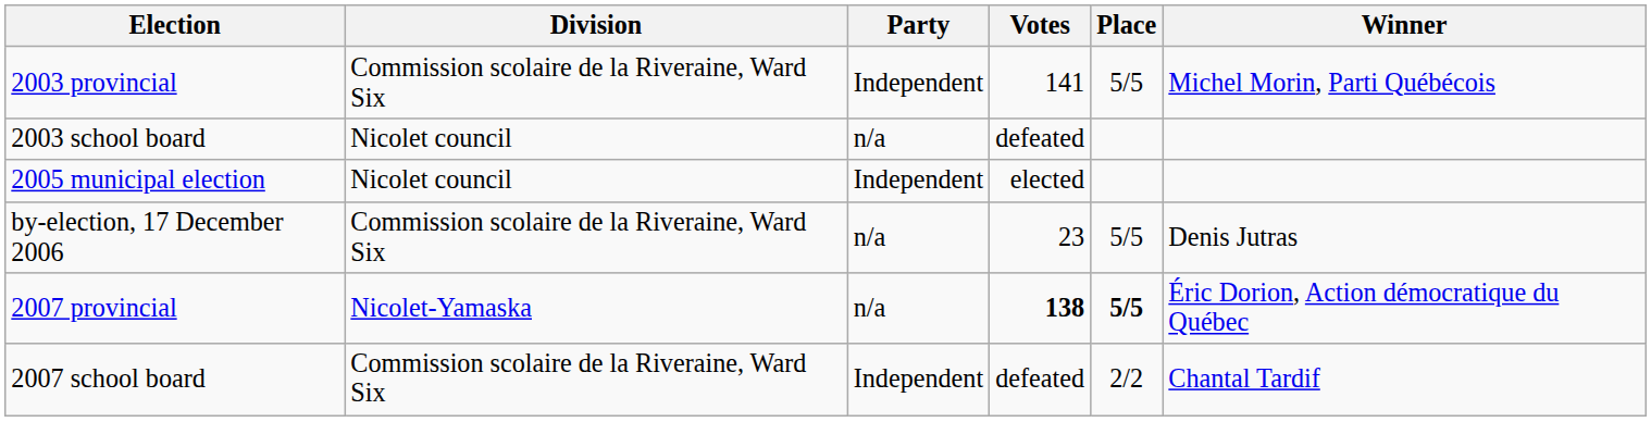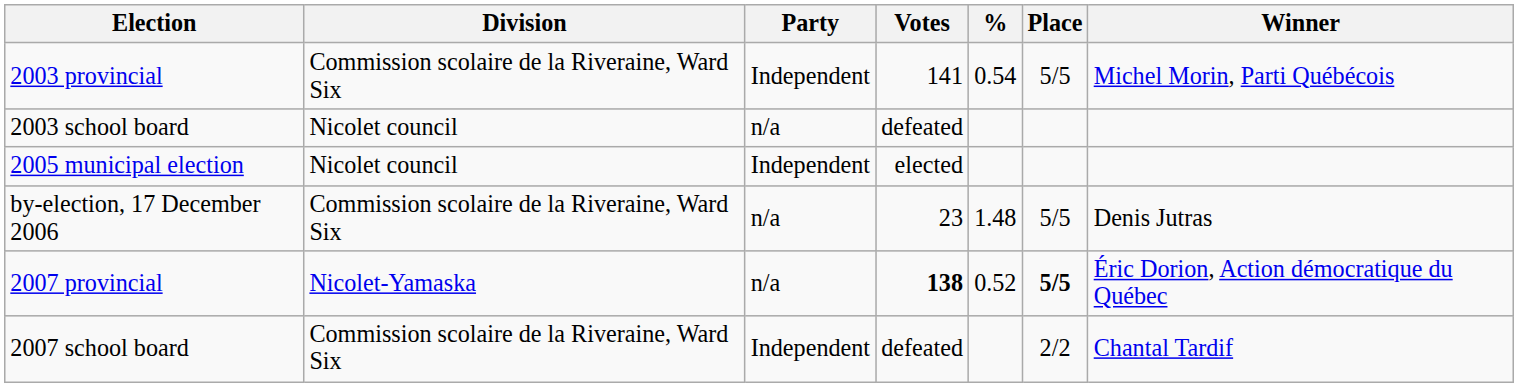 <table class="wikitable" width="1000">
 <tr>
 <th align="left">Election</th>
 <th align="left">Division</th>
 <th align="left">Party</th>
 <th align="right">Votes</th>
+<th align="right">%</th>
 <th align="center">Place</th>
 <th align="center">Winner</th>
 </tr>
 <tr>
 <td align="left"><a href='#'>2003 provincial</a></td>
 <td align="left">Commission scolaire de la Riveraine, Ward Six</td>
 <td align="left">Independent</td>
 <td align="right">141</td>
+<td align="right">0.54</td>
 <td align="center">5/5</td>
 <td align="left"><a href='#'>Michel Morin</a>, <a href='#'>Parti Québécois</a></td>
 </tr>
 <tr>
 <td align="left">2003 school board</td>
 <td align="left">Nicolet council</td>
 <td align="left">n/a</td>
 <td align="right">defeated</td>
+<td align="right"></td>
 <td align="center"></td>
 <td align="left"></td>
 </tr>
 <tr>
 <td align="left"><a href='#'>2005 municipal election</a></td>
 <td align="left">Nicolet council</td>
 <td align="left">Independent</td>
 <td align="right">elected</td>
+<td align="right"></td>
 <td align="center"></td>
 <td align="left"></td>
 </tr>
 <tr>
 <td align="left">by-election, 17 December 2006</td>
 <td align="left">Commission scolaire de la Riveraine, Ward Six</td>
 <td align="left">n/a</td>
 <td align="right">23</td>
+<td align="right">1.48</td>
 <td align="center">5/5</td>
 <td align="left">Denis Jutras</td>
 </tr>
 <tr>
 <td align="left"><a href='#'>2007 provincial</a></td>
 <td align="left"><a href='#'>Nicolet-Yamaska</a></td>
 <td align="left">n/a</td>
 <td align="right"><strong>138</strong></td>
+<td align="right">0.52</td>
 <td align="center"><strong>5/5</strong></td>
 <td align="left"><a href='#'>Éric Dorion</a>, <a href='#'>Action démocratique du Québec</a></td>
 </tr>
 <tr>
 <td align="left">2007 school board</td>
 <td align="left">Commission scolaire de la Riveraine, Ward Six</td>
 <td align="left">Independent</td>
 <td align="right">defeated</td>
+<td align="right"></td>
 <td align="center">2/2</td>
 <td align="left"><a href='#'>Chantal Tardif</a></td>
 </tr>
 </table>
